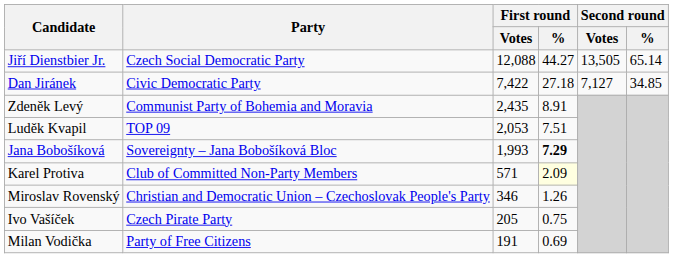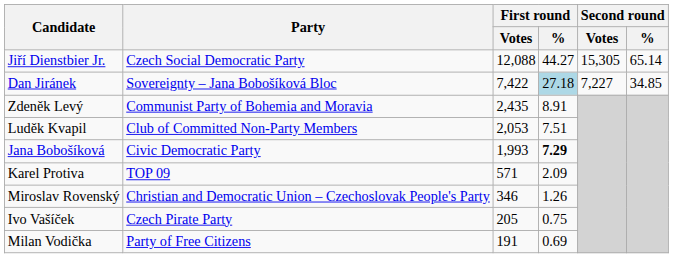 <table class="wikitable">
 <tr>
 <th rowspan=2>Candidate</th>
 <th rowspan=2>Party</th>
 <th colspan=2>First round</th>
 <th colspan=2>Second round</th>
 </tr>
 <tr>
 <th>Votes</th>
 <th>%</th>
 <th>Votes</th>
 <th>%</th>
 </tr>
 <tr>
 <td><a href='#'>Jiří Dienstbier Jr.</a></td>
 <td><a href='#'>Czech Social Democratic Party</a></td>
 <td>12,088</td>
 <td>44.27</td>
-<td>13,505</td>
+<td>15,305</td>
 <td>65.14</td>
 </tr>
 <tr>
 <td><a href='#'>Dan Jiránek</a></td>
-<td><a href='#'>Civic Democratic Party</a></td>
+<td><a href='#'>Sovereignty – Jana Bobošíková Bloc</a></td>
 <td>7,422</td>
-<td>27.18</td>
-<td>7,127</td>
+<td style="background: lightblue;">27.18</td>
+<td>7,227</td>
 <td>34.85</td>
 </tr>
 <tr>
 <td>Zdeněk Levý</td>
 <td><a href='#'>Communist Party of Bohemia and Moravia</a></td>
 <td>2,435</td>
 <td>8.91</td>
 <td rowspan="9"  style="background-color:lightgrey;"> </td>
 <td rowspan="9"  style="background-color:lightgrey;"> </td>
 </tr>
 <tr>
 <td>Luděk Kvapil</td>
-<td><a href='#'>TOP 09</a></td>
+<td><a href='#'>Club of Committed Non-Party Members</a></td>
 <td>2,053</td>
 <td>7.51</td>
 </tr>
 <tr>
 <td><a href='#'>Jana Bobošíková</a></td>
-<td><a href='#'>Sovereignty – Jana Bobošíková Bloc</a></td>
+<td><a href='#'>Civic Democratic Party</a></td>
 <td>1,993</td>
 <td><strong>7.29</strong></td>
 </tr>
 <tr>
 <td>Karel Protiva</td>
-<td><a href='#'>Club of Committed Non-Party Members</a></td>
+<td><a href='#'>TOP 09</a></td>
 <td>571</td>
-<td style="background: lightyellow;">2.09</td>
+<td>2.09</td>
 </tr>
 <tr>
 <td>Miroslav Rovenský</td>
 <td><a href='#'>Christian and Democratic Union – Czechoslovak People's Party</a></td>
 <td>346</td>
 <td>1.26</td>
 </tr>
 <tr>
 <td>Ivo Vašíček</td>
 <td><a href='#'>Czech Pirate Party</a></td>
 <td>205</td>
 <td>0.75</td>
 </tr>
 <tr>
 <td>Milan Vodička</td>
 <td><a href='#'>Party of Free Citizens</a></td>
 <td>191</td>
 <td>0.69</td>
 </tr>
 </table>
